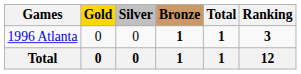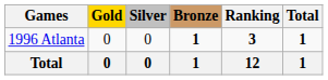 <table class="wikitable sortable" style="text-align:center">
 <tr>
 <th>Games</th>
 <th style="background-color:gold;">Gold</th>
 <th style="background-color:silver;">Silver</th>
 <th style="background-color:#c96;">Bronze</th>
+<th>Ranking</th>
 <th>Total</th>
-<th>Ranking</th>
 </tr>
 <tr>
 <td align="left"> <a href='#'>1996 Atlanta</a></td>
 <td>0</td>
 <td>0</td>
 <td><strong>1</strong></td>
+<td><strong>3</strong></td>
 <td><strong>1</strong></td>
-<td><strong>3</strong></td>
 </tr>
 <tr>
 <th>Total</th>
 <th>0</th>
 <th>0</th>
 <th>1</th>
+<th>12</th>
 <th>1</th>
-<th>12</th>
 </tr>
 </table>
